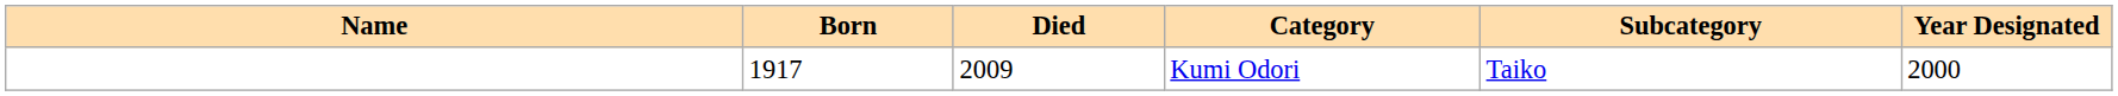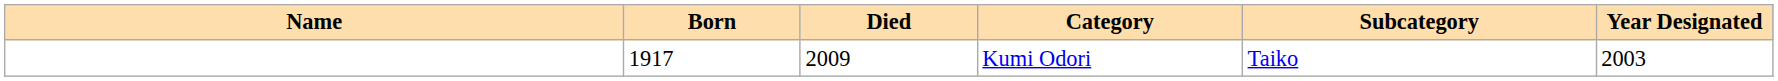 <table class="wikitable sortable"  width="100%" style="background:#ffffff;">
 <tr>
 <th width="35%" align="left" style="background:#ffdead;">Name</th>
 <th width="10%" align="left" style="background:#ffdead;">Born</th>
 <th width="10%" align="left" style="background:#ffdead;">Died</th>
 <th width="15%" align="left" style="background:#ffdead;">Category</th>
 <th width="20%" align="left" style="background:#ffdead;">Subcategory</th>
 <th width="10%" align="left" style="background:#ffdead;">Year Designated</th>
 </tr>
 <tr>
 <td></td>
 <td>1917</td>
 <td>2009</td>
 <td><a href='#'>Kumi Odori</a></td>
 <td><a href='#'>Taiko</a></td>
-<td>2000</td>
+<td>2003</td>
 </tr>
 </table>
